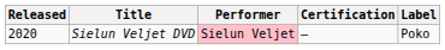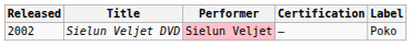 <table class="wikitable">
 <tr>
 <th>Released</th>
 <th>Title</th>
 <th>Performer</th>
 <th>Certification</th>
 <th>Label</th>
 </tr>
 <tr>
-<td>2020</td>
+<td>2002</td>
 <td><em>Sielun Veljet DVD</em></td>
 <td style="background: pink;">Sielun Veljet</td>
 <td>–</td>
 <td>Poko</td>
 </tr>
 </table>
